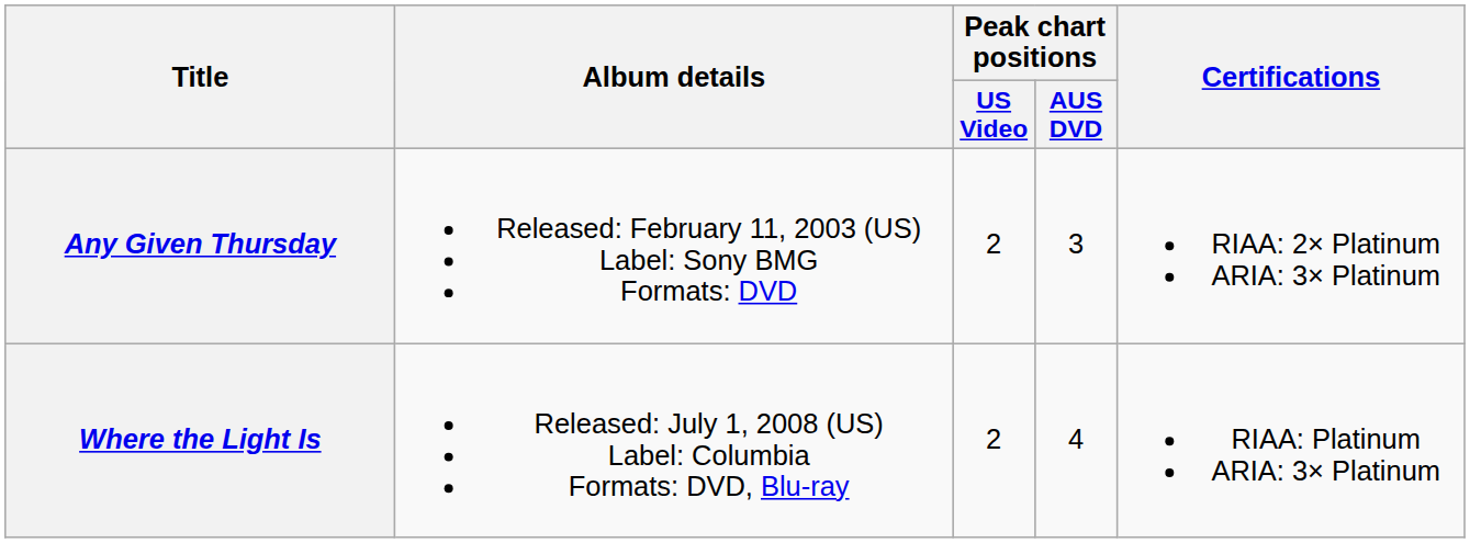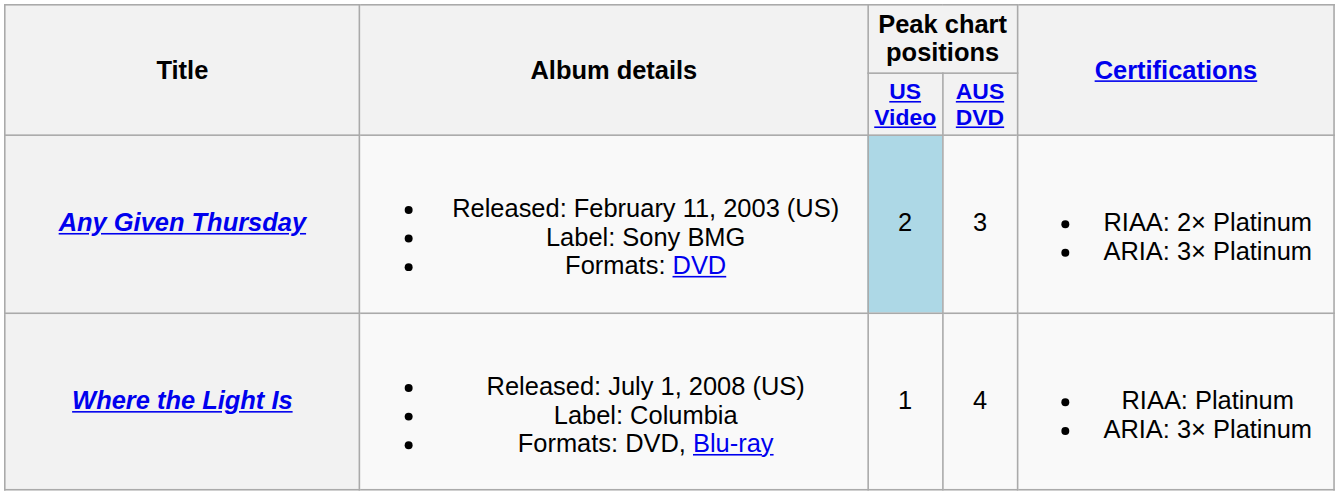 <table class="wikitable plainrowheaders" style="text-align:center;">
 <tr>
 <th scope="col" rowspan="2" style="width:13.5em;">Title</th>
 <th scope="col" rowspan="2" style="width:19.5em;">Album details</th>
 <th scope="col" colspan="2">Peak chart positions</th>
 <th scope="col" rowspan="2" style="width:12em;"><a href='#'>Certifications</a></th>
 </tr>
 <tr>
 <th scope="col" style="width:2.8em;font-size:90%;"><a href='#'>US<br>Video</a><br></th>
 <th scope="col" style="width:2.8em;font-size:90%;"><a href='#'>AUS<br>DVD</a><br></th>
 </tr>
 <tr>
 <th scope="row"><em><a href='#'>Any Given Thursday</a></em></th>
 <td><br><ul><li>Released: February 11, 2003 <span>(US)</span></li><li>Label: Sony BMG</li><li>Formats: <a href='#'>DVD</a></li></ul></td>
-<td>2</td>
+<td style="background: lightblue;">2</td>
 <td>3</td>
 <td><br><ul><li>RIAA: 2× Platinum</li><li>ARIA: 3× Platinum</li></ul></td>
 </tr>
 <tr>
 <th scope="row"><em><a href='#'>Where the Light Is</a></em></th>
 <td><br><ul><li>Released: July 1, 2008 <span>(US)</span></li><li>Label: Columbia</li><li>Formats: DVD, <a href='#'>Blu-ray</a></li></ul></td>
-<td>2</td>
+<td>1</td>
 <td>4</td>
 <td><br><ul><li>RIAA: Platinum</li><li>ARIA: 3× Platinum</li></ul></td>
 </tr>
 </table>
